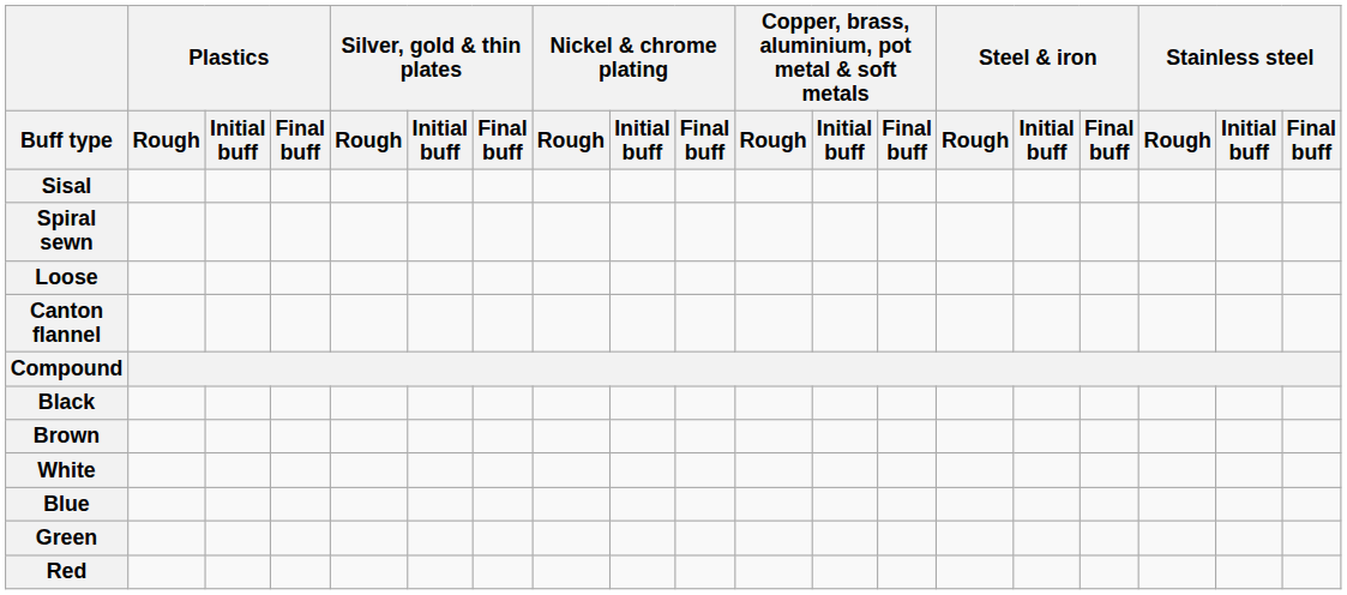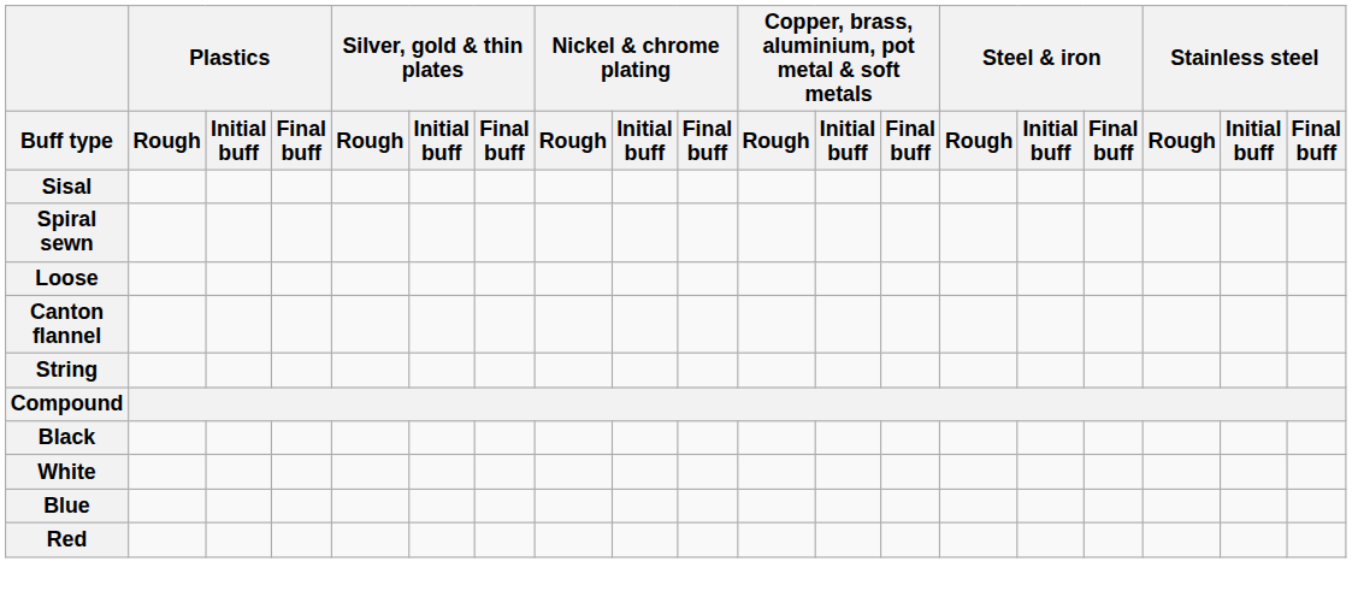 <table class="wikitable" border="1">
 <tr>
 <th></th>
 <th colspan="3">Plastics</th>
 <th colspan="3">Silver, gold & thin plates</th>
 <th colspan="3">Nickel & chrome plating</th>
 <th colspan="3">Copper, brass, aluminium, pot metal & soft metals</th>
 <th colspan="3">Steel & iron</th>
 <th colspan="3">Stainless steel</th>
 </tr>
 <tr>
 <th>Buff type</th>
 <th>Rough</th>
 <th>Initial buff</th>
 <th>Final buff</th>
 <th>Rough</th>
 <th>Initial buff</th>
 <th>Final buff</th>
 <th>Rough</th>
 <th>Initial buff</th>
 <th>Final buff</th>
 <th>Rough</th>
 <th>Initial buff</th>
 <th>Final buff</th>
 <th>Rough</th>
 <th>Initial buff</th>
 <th>Final buff</th>
 <th>Rough</th>
 <th>Initial buff</th>
 <th>Final buff</th>
 </tr>
 <tr>
 <th>Sisal</th>
 <td></td>
 <td></td>
 <td></td>
 <td></td>
 <td></td>
 <td></td>
 <td></td>
 <td></td>
 <td></td>
 <td></td>
 <td></td>
 <td></td>
 <td></td>
 <td></td>
 <td></td>
 <td></td>
 <td></td>
 </tr>
 <tr>
 <th>Spiral sewn</th>
 <td></td>
 <td></td>
 <td></td>
 <td></td>
 <td></td>
 <td></td>
 <td></td>
 <td></td>
 <td></td>
 <td></td>
 <td></td>
 <td></td>
 <td></td>
 <td></td>
 <td></td>
 <td></td>
 <td></td>
 <td></td>
 </tr>
 <tr>
 <th>Loose</th>
 <td></td>
 <td></td>
 <td></td>
 <td></td>
 <td></td>
 <td></td>
 <td></td>
 <td></td>
 <td></td>
 <td></td>
 <td></td>
 <td></td>
 <td></td>
 <td></td>
 <td></td>
 <td></td>
 <td></td>
 <td></td>
 </tr>
 <tr>
 <th>Canton flannel</th>
 <td></td>
 <td></td>
 <td></td>
 <td></td>
 <td></td>
 <td></td>
 <td></td>
 <td></td>
 <td></td>
 <td></td>
 <td></td>
 <td></td>
 <td></td>
 <td></td>
 <td></td>
 <td></td>
 <td></td>
 <td></td>
 </tr>
 <tr>
-<th>Compound</th>
-<th colspan="18"> </th>
-</tr>
-<tr>
-<th>Black</th>
+<th>String</th>
 <td></td>
 <td></td>
 <td></td>
 <td></td>
 <td></td>
 <td></td>
 <td></td>
 <td></td>
 <td></td>
 <td></td>
 <td></td>
 <td></td>
 <td></td>
 <td></td>
 <td></td>
 <td></td>
 <td></td>
 <td></td>
 </tr>
 <tr>
-<th>Brown</th>
+<th>Compound</th>
+<th colspan="18"> </th>
+</tr>
+<tr>
+<th>Black</th>
 <td></td>
 <td></td>
 <td></td>
 <td></td>
 <td></td>
 <td></td>
 <td></td>
 <td></td>
 <td></td>
 <td></td>
 <td></td>
 <td></td>
 <td></td>
 <td></td>
 <td></td>
 <td></td>
 <td></td>
 <td></td>
 </tr>
 <tr>
 <th>White</th>
 <td></td>
 <td></td>
 <td></td>
 <td></td>
 <td></td>
 <td></td>
 <td></td>
 <td></td>
 <td></td>
 <td></td>
 <td></td>
 <td></td>
 <td></td>
 <td></td>
 <td></td>
 <td></td>
 <td></td>
 <td></td>
 </tr>
 <tr>
 <th>Blue</th>
 <td></td>
 <td></td>
 <td></td>
 <td></td>
 <td></td>
 <td></td>
 <td></td>
 <td></td>
 <td></td>
 <td></td>
 <td></td>
 <td></td>
 <td></td>
 <td></td>
 <td></td>
 <td></td>
 <td></td>
 <td></td>
 </tr>
 <tr>
-<th>Green</th>
-<td></td>
-<td></td>
-<td></td>
-<td></td>
-<td></td>
-<td></td>
-<td></td>
-<td></td>
-<td></td>
-<td></td>
-<td></td>
-<td></td>
-<td></td>
-<td></td>
-<td></td>
-<td></td>
-<td></td>
-<td></td>
-</tr>
-<tr>
 <th>Red</th>
 <td></td>
 <td></td>
 <td></td>
 <td></td>
 <td></td>
 <td></td>
 <td></td>
 <td></td>
 <td></td>
 <td></td>
 <td></td>
 <td></td>
 <td></td>
 <td></td>
 <td></td>
 <td></td>
 <td></td>
 <td></td>
 </tr>
 </table>
